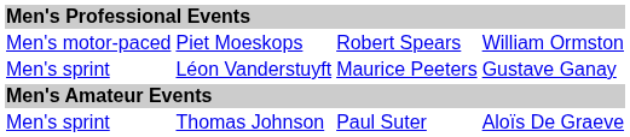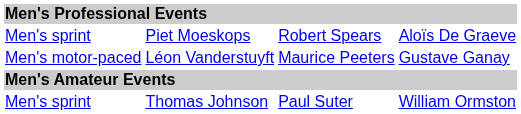 <table>
 <tr bgcolor="#cccccc">
 <td colspan=7><strong>Men's Professional Events</strong></td>
 </tr>
 <tr>
-<td><a href='#'>Men's motor-paced</a><br></td>
+<td><a href='#'>Men's sprint</a> <br></td>
 <td><a href='#'>Piet Moeskops</a><br></td>
 <td><a href='#'>Robert Spears</a><br></td>
-<td><a href='#'>William Ormston</a>  <br></td>
+<td><a href='#'>Aloïs De Graeve</a><br></td>
 </tr>
 <tr>
-<td><a href='#'>Men's sprint</a> <br></td>
+<td><a href='#'>Men's motor-paced</a><br></td>
 <td><a href='#'>Léon Vanderstuyft</a><br></td>
 <td><a href='#'>Maurice Peeters</a> <br></td>
 <td><a href='#'>Gustave Ganay</a><br></td>
 </tr>
 <tr bgcolor="#cccccc">
 <td colspan=7><strong>Men's Amateur Events</strong></td>
 </tr>
 <tr>
 <td><a href='#'>Men's sprint</a> <br></td>
 <td><a href='#'>Thomas Johnson</a> <br></td>
 <td><a href='#'>Paul Suter</a><br></td>
-<td><a href='#'>Aloïs De Graeve</a><br></td>
+<td><a href='#'>William Ormston</a>  <br></td>
 </tr>
 </table>
